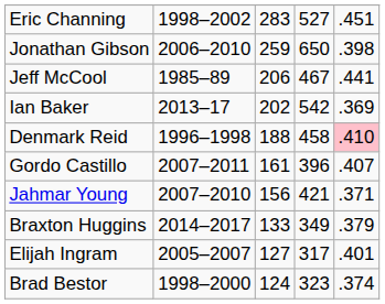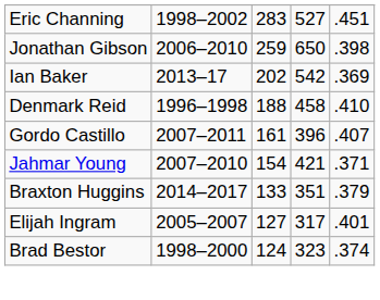 <table class="wikitable">
 <tr>
 </tr>
 <tr>
 <td>Eric Channing</td>
 <td>1998–2002</td>
 <td>283</td>
 <td>527</td>
 <td>.451</td>
 </tr>
 <tr>
 <td>Jonathan Gibson</td>
 <td>2006–2010</td>
 <td>259</td>
 <td>650</td>
 <td>.398</td>
 </tr>
 <tr>
-<td>Jeff McCool</td>
-<td>1985–89</td>
-<td>206</td>
-<td>467</td>
-<td>.441</td>
-</tr>
-<tr>
 <td>Ian Baker</td>
 <td>2013–17</td>
 <td>202</td>
 <td>542</td>
 <td>.369</td>
 </tr>
 <tr>
 <td>Denmark Reid</td>
 <td>1996–1998</td>
 <td>188</td>
 <td>458</td>
-<td style="background: pink;">.410</td>
+<td>.410</td>
 </tr>
 <tr>
 <td>Gordo Castillo</td>
 <td>2007–2011</td>
 <td>161</td>
 <td>396</td>
 <td>.407</td>
 </tr>
 <tr>
 <td><a href='#'>Jahmar Young</a></td>
 <td>2007–2010</td>
-<td>156</td>
+<td>154</td>
 <td>421</td>
 <td>.371</td>
 </tr>
 <tr>
 <td>Braxton Huggins</td>
 <td>2014–2017</td>
 <td>133</td>
-<td>349</td>
+<td>351</td>
 <td>.379</td>
 </tr>
 <tr>
 <td>Elijah Ingram</td>
 <td>2005–2007</td>
 <td>127</td>
 <td>317</td>
 <td>.401</td>
 </tr>
 <tr>
 <td>Brad Bestor</td>
 <td>1998–2000</td>
 <td>124</td>
 <td>323</td>
 <td>.374</td>
 </tr>
 </table>
